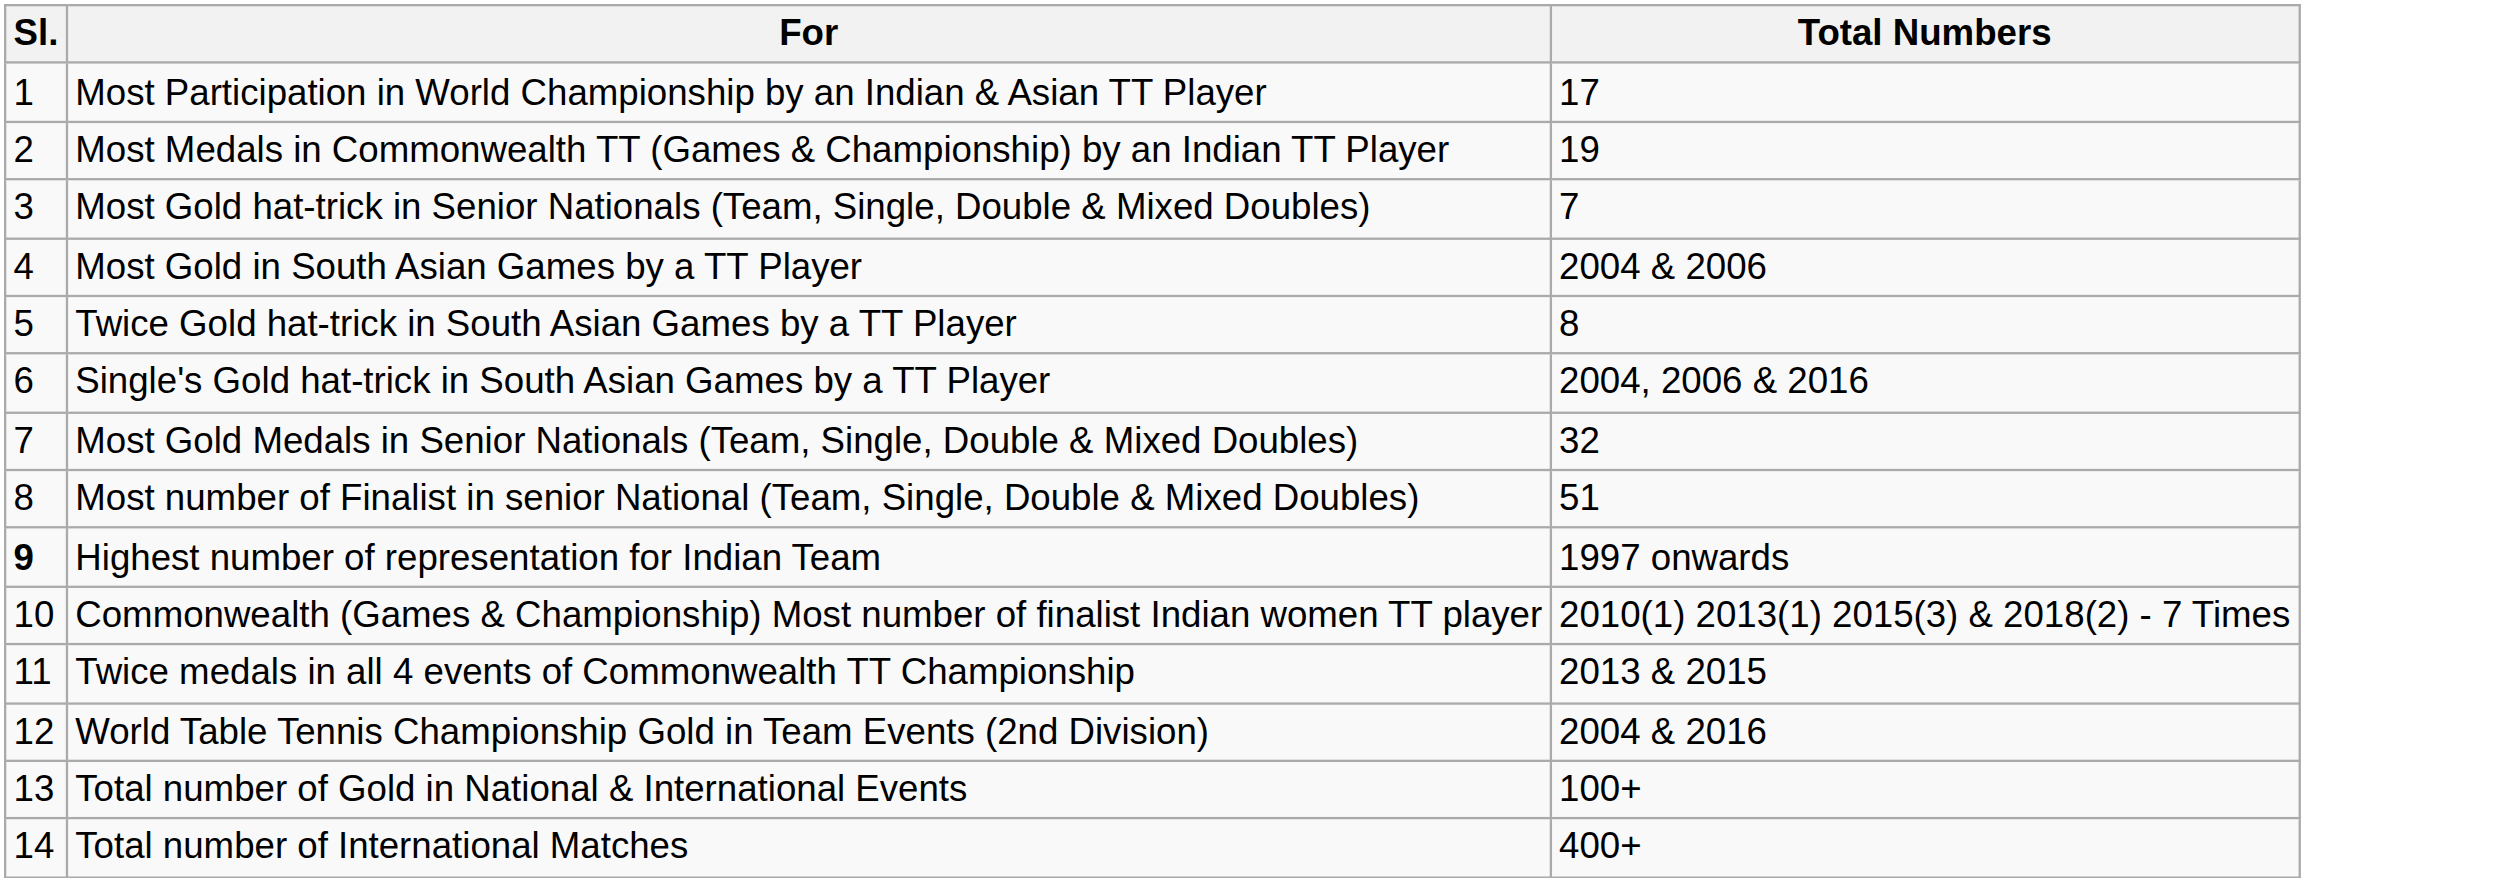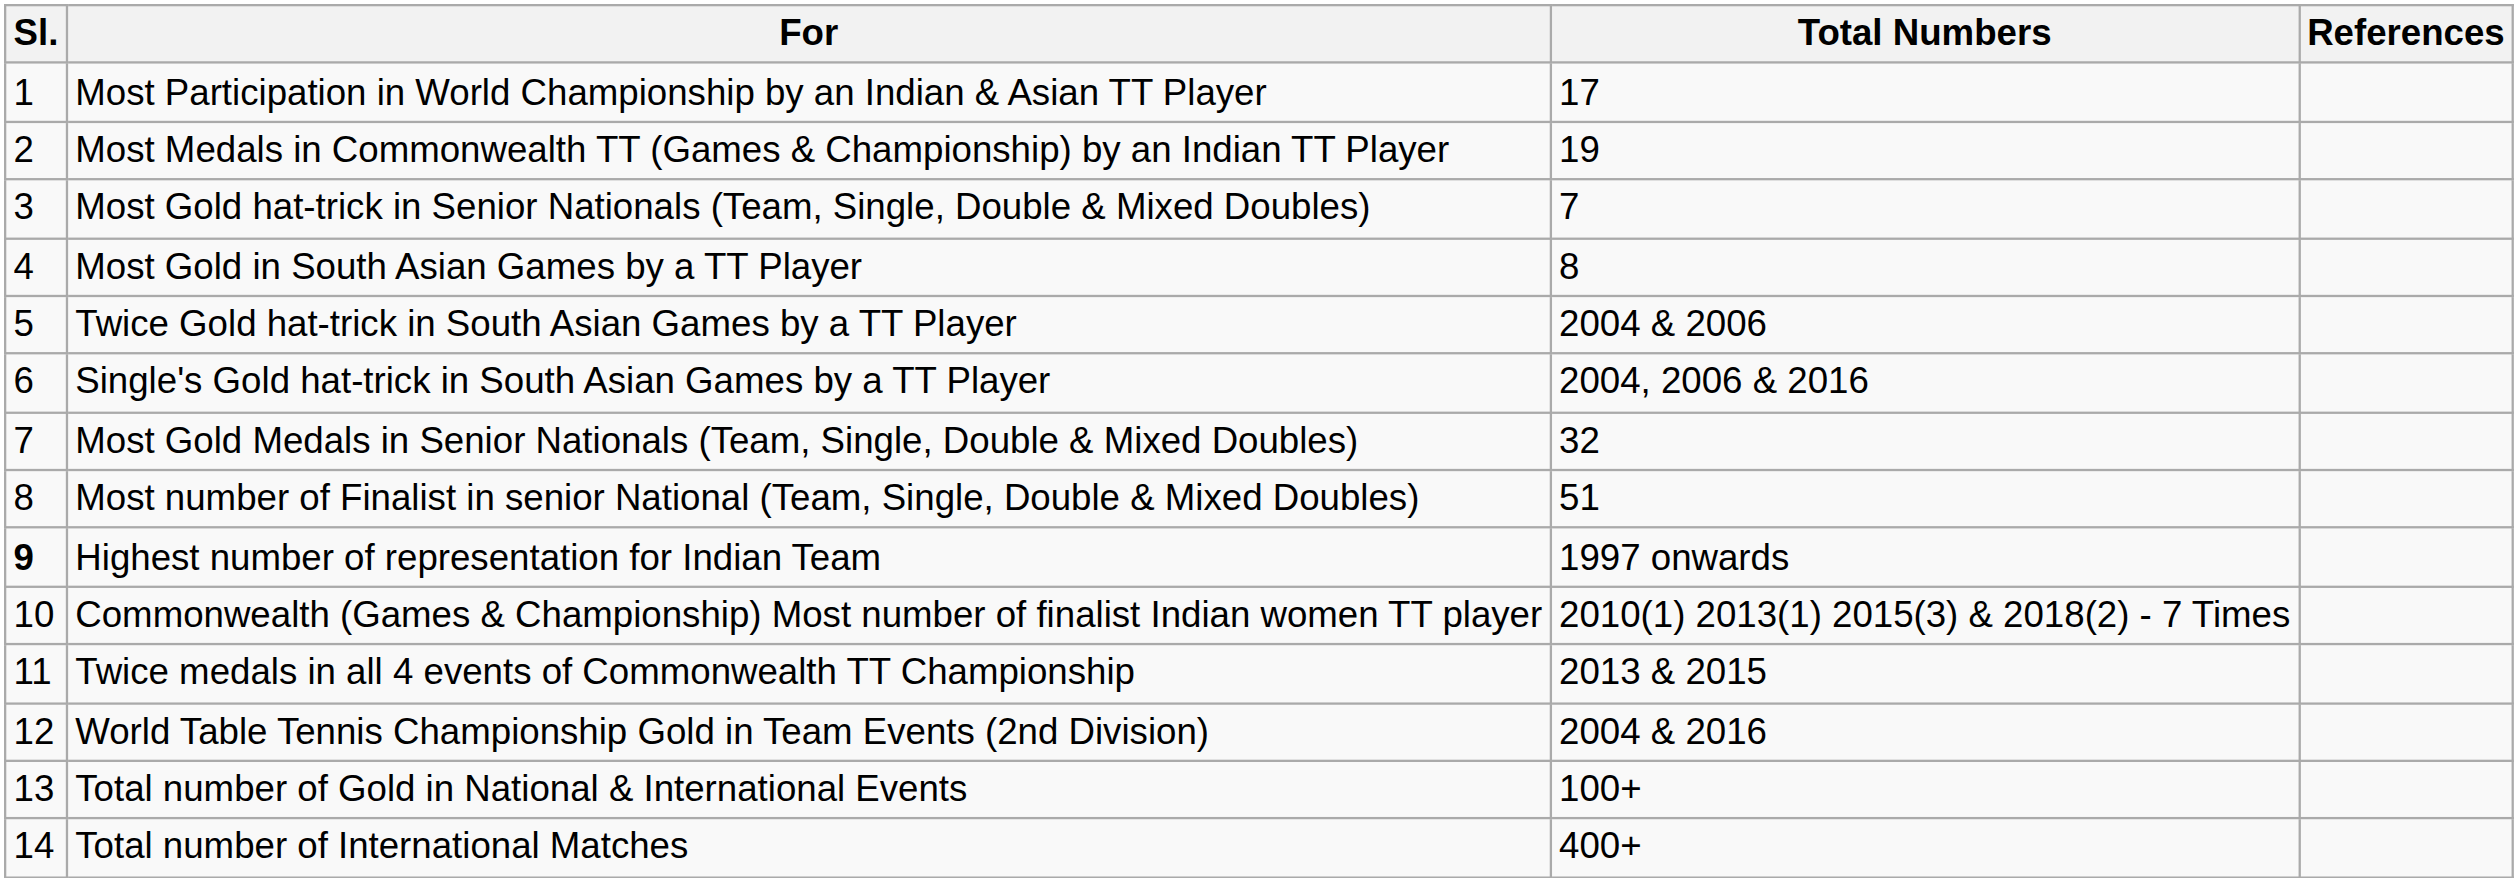 <table class="wikitable">
 <tr>
 <th>Sl.</th>
 <th>For</th>
 <th>Total Numbers</th>
+<th>References</th>
 </tr>
 <tr>
 <td>1</td>
 <td>Most Participation in World Championship by an Indian & Asian TT Player</td>
 <td>17</td>
+<td></td>
 </tr>
 <tr>
 <td>2</td>
 <td>Most Medals in Commonwealth TT (Games & Championship) by an Indian TT Player</td>
 <td>19</td>
+<td></td>
 </tr>
 <tr>
 <td>3</td>
 <td>Most Gold hat-trick in Senior Nationals (Team, Single, Double & Mixed Doubles)</td>
 <td>7</td>
+<td></td>
 </tr>
 <tr>
 <td>4</td>
 <td>Most Gold in South Asian Games by a TT Player</td>
-<td>2004 & 2006</td>
+<td>8</td>
+<td></td>
 </tr>
 <tr>
 <td>5</td>
 <td>Twice Gold hat-trick in South Asian Games by a TT Player</td>
-<td>8</td>
+<td>2004 & 2006</td>
+<td></td>
 </tr>
 <tr>
 <td>6</td>
 <td>Single's Gold hat-trick in South Asian Games by a TT Player</td>
 <td>2004, 2006 & 2016</td>
+<td></td>
 </tr>
 <tr>
 <td>7</td>
 <td>Most Gold Medals in Senior Nationals (Team, Single, Double & Mixed Doubles)</td>
 <td>32</td>
+<td></td>
 </tr>
 <tr>
 <td>8</td>
 <td>Most number of Finalist in senior National (Team, Single, Double & Mixed Doubles)</td>
 <td>51</td>
+<td></td>
 </tr>
 <tr>
 <td><strong>9</strong></td>
 <td>Highest number of representation for Indian Team</td>
 <td>1997 onwards</td>
+<td></td>
 </tr>
 <tr>
 <td>10</td>
 <td>Commonwealth (Games & Championship) Most number of finalist Indian women TT player</td>
 <td>2010(1) 2013(1) 2015(3) & 2018(2) - 7 Times</td>
+<td></td>
 </tr>
 <tr>
 <td>11</td>
 <td>Twice medals in all 4 events of Commonwealth TT Championship</td>
 <td>2013 & 2015</td>
+<td></td>
 </tr>
 <tr>
 <td>12</td>
 <td>World Table Tennis Championship Gold in Team Events (2nd Division)</td>
 <td>2004 & 2016</td>
+<td></td>
 </tr>
 <tr>
 <td>13</td>
 <td>Total number of Gold in National & International Events</td>
 <td>100+</td>
+<td></td>
 </tr>
 <tr>
 <td>14</td>
 <td>Total number of International Matches</td>
 <td>400+</td>
+<td></td>
 </tr>
 </table>
